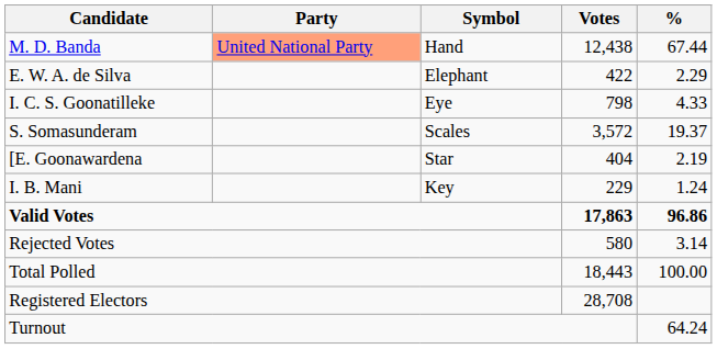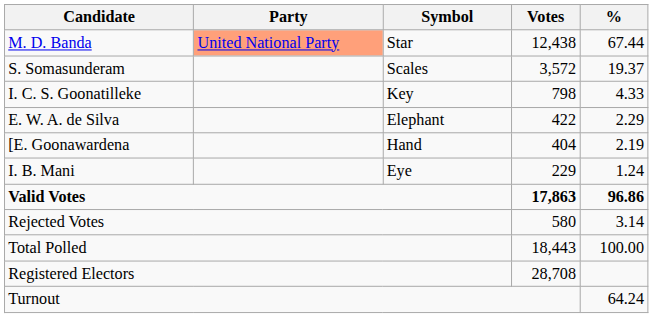 <table class="wikitable" border="1" style="text-align:right;">
 <tr>
 <th align=left width="180">Candidate</th>
 <th align=left width="180">Party</th>
 <th align=left width="120">Symbol</th>
 <th align=left width="60">Votes</th>
 <th align=left width="60">%</th>
 </tr>
 <tr>
 <td align=left><a href='#'>M. D. Banda</a></td>
 <td align=left style="background: lightsalmon;"><a href='#'>United National Party</a></td>
-<td align=left>Hand</td>
+<td align=left>Star</td>
 <td align=right>12,438</td>
 <td align=right>67.44</td>
+</tr>
+<tr>
+<td align=left>S. Somasunderam</td>
+<td align=left></td>
+<td align=left>Scales</td>
+<td align=right>3,572</td>
+<td align=right>19.37</td>
+</tr>
+<tr>
+<td align=left>I. C. S. Goonatilleke</td>
+<td align=left></td>
+<td align=left>Key</td>
+<td align=right>798</td>
+<td align=right>4.33</td>
 </tr>
 <tr>
 <td align=left>E. W. A. de Silva</td>
 <td align=left></td>
 <td align=left>Elephant</td>
 <td align=right>422</td>
 <td align=right>2.29</td>
 </tr>
 <tr>
-<td align=left>I. C. S. Goonatilleke</td>
-<td align=left></td>
-<td align=left>Eye</td>
-<td align=right>798</td>
-<td align=right>4.33</td>
-</tr>
-<tr>
-<td align=left>S. Somasunderam</td>
-<td align=left></td>
-<td align=left>Scales</td>
-<td align=right>3,572</td>
-<td align=right>19.37</td>
-</tr>
-<tr>
 <td align=left>[E. Goonawardena</td>
 <td align=left></td>
-<td align=left>Star</td>
+<td align=left>Hand</td>
 <td align=right>404</td>
 <td align=right>2.19</td>
 </tr>
 <tr>
 <td align=left>I. B. Mani</td>
 <td align=left></td>
-<td align=left>Key</td>
+<td align=left>Eye</td>
 <td align=right>229</td>
 <td align=right>1.24</td>
 </tr>
 <tr>
 <td align=left colspan=3><strong>Valid Votes</strong></td>
 <td align=right><strong>17,863</strong></td>
 <td align=right><strong>96.86 </strong></td>
 </tr>
 <tr>
 <td align=left colspan=3>Rejected Votes</td>
 <td align=right>580</td>
 <td align=right>3.14</td>
 </tr>
 <tr>
 <td align=left colspan=3>Total Polled</td>
 <td align=right>18,443</td>
 <td align=right>100.00</td>
 </tr>
 <tr>
 <td align=left colspan=3>Registered Electors</td>
 <td align=right>28,708</td>
 <td></td>
 </tr>
 <tr>
 <td align=left colspan=4>Turnout</td>
 <td align=right>64.24</td>
 </tr>
 </table>
